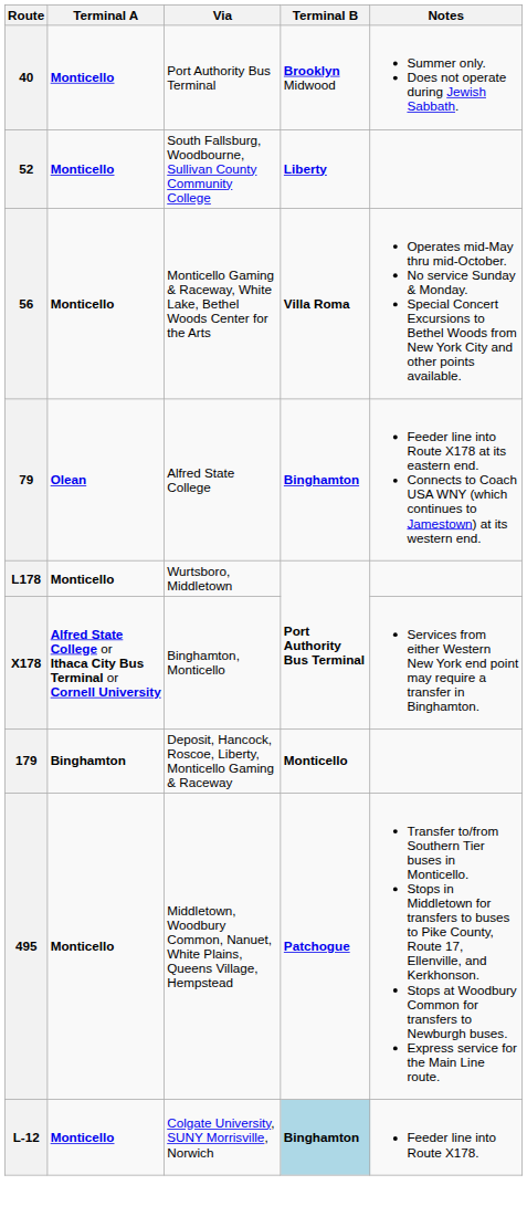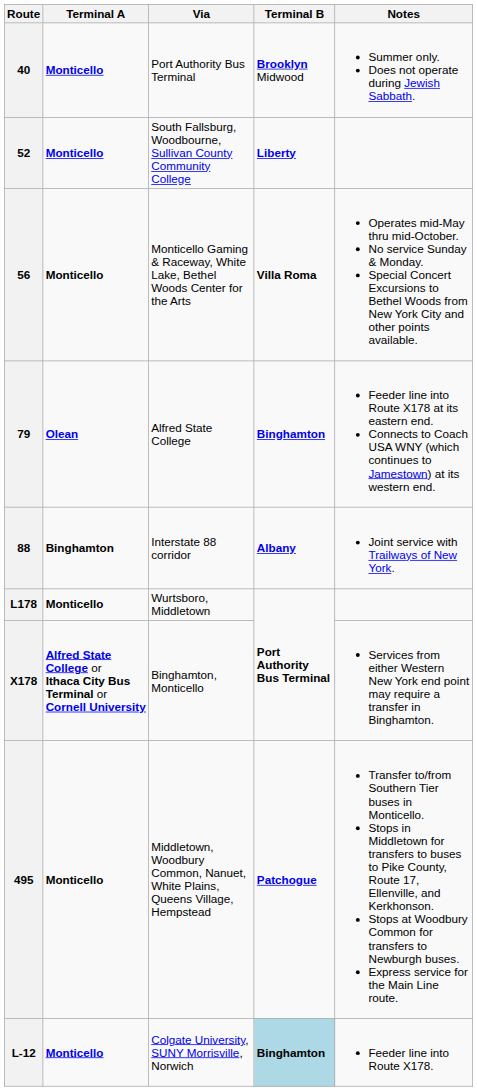 <table class="wikitable" style="font-size: 95%;" |>
 <tr>
 <th>Route</th>
 <th width="130px">Terminal A</th>
 <th>Via</th>
 <th>Terminal B</th>
 <th>Notes</th>
 </tr>
 <tr>
 <th><div>40</div></th>
 <td><strong><a href='#'>Monticello</a></strong></td>
 <td>Port Authority Bus Terminal</td>
 <td><strong><a href='#'>Brooklyn</a></strong><br>Midwood</td>
 <td><br><ul><li>Summer only.</li><li>Does not operate during <a href='#'>Jewish Sabbath</a>.</li></ul></td>
 </tr>
 <tr>
 <th><div>52</div></th>
 <td><strong><a href='#'>Monticello</a></strong></td>
 <td>South Fallsburg, Woodbourne, <a href='#'>Sullivan County Community College</a></td>
 <td><strong><a href='#'>Liberty</a></strong></td>
 <td></td>
 </tr>
 <tr>
 <th><div>56</div></th>
 <td><strong>Monticello</strong></td>
 <td>Monticello Gaming & Raceway, White Lake, Bethel Woods Center for the Arts</td>
 <td><strong>Villa Roma</strong></td>
 <td><br><ul><li>Operates mid-May thru mid-October.</li><li>No service Sunday & Monday.</li><li>Special Concert Excursions to Bethel Woods from New York City and other points available.</li></ul></td>
 </tr>
 <tr>
 <th><div>79</div></th>
 <td><strong><a href='#'>Olean</a></strong></td>
 <td>Alfred State College</td>
 <td><strong><a href='#'>Binghamton</a></strong></td>
 <td><br><ul><li>Feeder line into Route X178 at its eastern end.</li><li>Connects to Coach USA WNY (which continues to <a href='#'>Jamestown</a>) at its western end.</li></ul></td>
 </tr>
 <tr>
+<th><div>88</div></th>
+<td><strong>Binghamton</strong></td>
+<td>Interstate 88 corridor</td>
+<td><strong><a href='#'>Albany</a></strong></td>
+<td><br><ul><li>Joint service with <a href='#'>Trailways of New York</a>.</li></ul></td>
+</tr>
+<tr>
 <th><div>L178</div></th>
 <td><strong>Monticello</strong></td>
 <td>Wurtsboro, Middletown</td>
 <td rowspan="2"><strong>Port Authority Bus Terminal</strong></td>
 <td></td>
 </tr>
 <tr>
 <th><div>X178</div></th>
 <td><strong><a href='#'>Alfred State College</a></strong> or <br> <strong>Ithaca City Bus Terminal</strong> or <br> <strong><a href='#'>Cornell University</a></strong></td>
 <td>Binghamton, Monticello</td>
 <td><br><ul><li>Services from either Western New York end point may require a transfer in Binghamton.</li></ul></td>
-</tr>
-<tr>
-<th><div>179</div></th>
-<td><strong>Binghamton</strong></td>
-<td>Deposit, Hancock, Roscoe, Liberty, Monticello Gaming & Raceway</td>
-<td><strong>Monticello</strong></td>
-<td></td>
 </tr>
 <tr>
 <th><div>495</div></th>
 <td><strong>Monticello</strong></td>
 <td>Middletown, Woodbury Common, Nanuet, White Plains, Queens Village, Hempstead</td>
 <td><strong><a href='#'>Patchogue</a></strong></td>
 <td><br><ul><li>Transfer to/from Southern Tier buses in Monticello.</li><li>Stops in Middletown for transfers to buses to Pike County, Route 17, Ellenville, and Kerkhonson.</li><li>Stops at Woodbury Common for transfers to Newburgh buses.</li><li>Express service for the Main Line route.</li></ul></td>
 </tr>
 <tr>
 <th><div>L-12</div></th>
 <td><strong><a href='#'>Monticello</a></strong></td>
 <td><a href='#'>Colgate University</a>, <a href='#'>SUNY Morrisville</a>, Norwich</td>
 <td style="background: lightblue;"><strong>Binghamton</strong></td>
 <td><br><ul><li>Feeder line into Route X178.</li></ul></td>
 </tr>
 </table>
